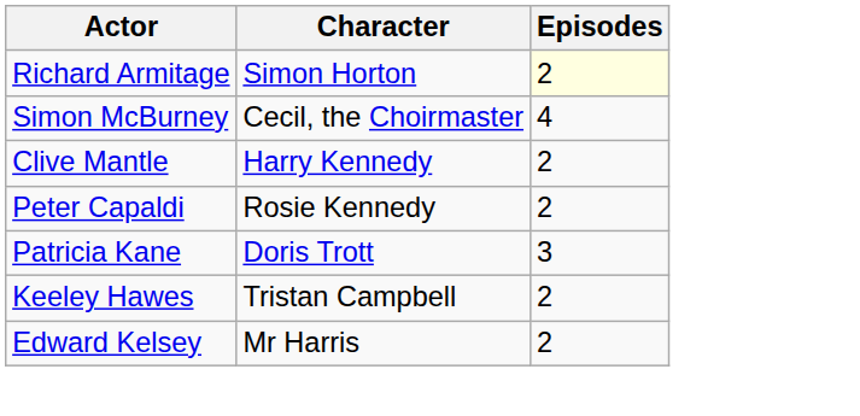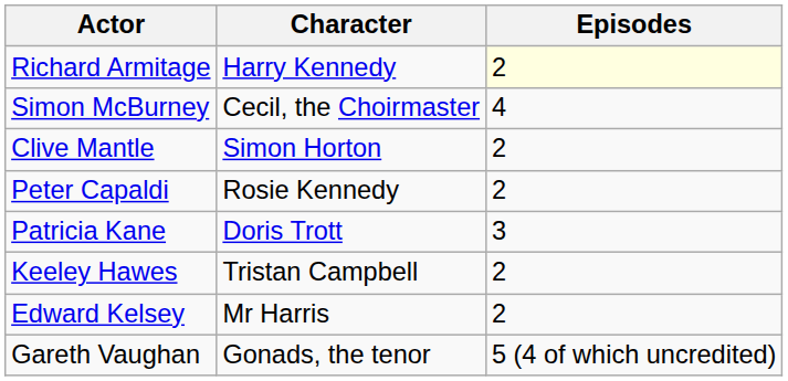 <table class="wikitable sortable">
 <tr>
 <th>Actor</th>
 <th>Character</th>
 <th>Episodes</th>
 </tr>
 <tr>
 <td><a href='#'>Richard Armitage</a></td>
-<td><a href='#'>Simon Horton</a></td>
+<td><a href='#'>Harry Kennedy</a></td>
 <td style="background: lightyellow;">2 </td>
 </tr>
 <tr>
 <td><a href='#'>Simon McBurney</a></td>
 <td>Cecil, the <a href='#'>Choirmaster</a></td>
 <td>4</td>
 </tr>
 <tr>
 <td><a href='#'>Clive Mantle</a></td>
-<td><a href='#'>Harry Kennedy</a></td>
+<td><a href='#'>Simon Horton</a></td>
 <td>2</td>
 </tr>
 <tr>
 <td><a href='#'>Peter Capaldi</a></td>
 <td>Rosie Kennedy</td>
 <td>2</td>
 </tr>
 <tr>
 <td><a href='#'>Patricia Kane</a></td>
 <td><a href='#'>Doris Trott</a></td>
 <td>3</td>
 </tr>
 <tr>
 <td><a href='#'>Keeley Hawes</a></td>
 <td>Tristan Campbell</td>
 <td>2</td>
 </tr>
 <tr>
 <td><a href='#'>Edward Kelsey</a></td>
 <td>Mr Harris</td>
 <td>2</td>
 </tr>
+<tr>
+<td>Gareth Vaughan</td>
+<td>Gonads, the tenor</td>
+<td>5 (4 of which uncredited)</td>
+</tr>
 </table>
